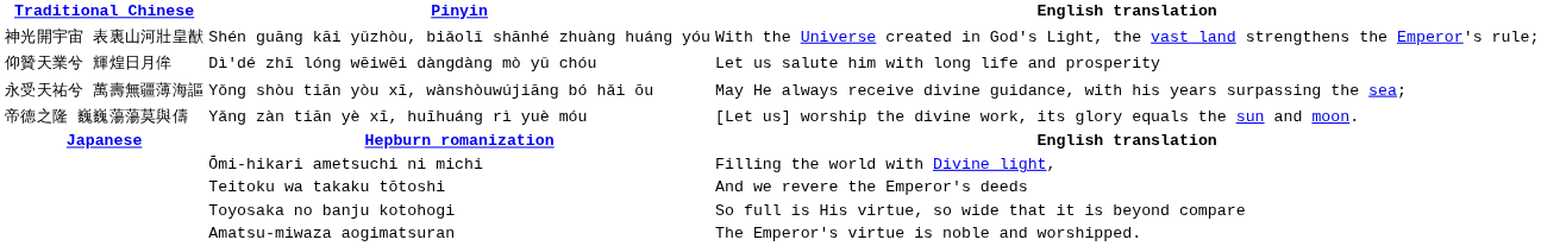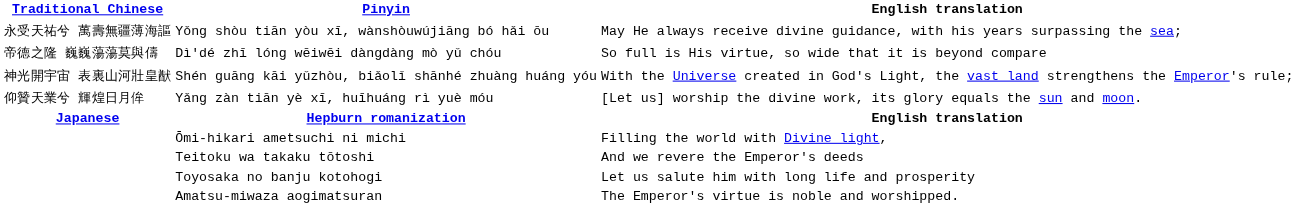 <table border="0">
 <tr>
 <th><a href='#'>Traditional Chinese</a></th>
 <th><a href='#'>Pinyin</a></th>
 <th>English translation</th>
+</tr>
+<tr>
+<td>永受天祐兮 萬壽無疆薄海謳</td>
+<td>Yǒng shòu tiān yòu xī, wànshòuwújiāng bó hǎi ōu</td>
+<td>May He always receive divine guidance, with his years surpassing the <a href='#'>sea</a>;</td>
+</tr>
+<tr>
+<td>帝德之隆 巍巍蕩蕩莫與儔</td>
+<td>Dì'dé zhī lóng wēiwēi dàngdàng mò yǔ chóu</td>
+<td>So full is His virtue, so wide that it is beyond compare</td>
 </tr>
 <tr>
 <td>神光開宇宙 表裏山河壯皇猷</td>
 <td>Shén guāng kāi yǔzhòu, biǎolǐ shānhé zhuàng huáng yóu</td>
 <td>With the <a href='#'>Universe</a> created in God's Light, the <a href='#'>vast land</a> strengthens the <a href='#'>Emperor</a>'s rule;</td>
 </tr>
 <tr>
 <td>仰贊天業兮 輝煌日月侔</td>
-<td>Dì'dé zhī lóng wēiwēi dàngdàng mò yǔ chóu</td>
-<td>Let us salute him with long life and prosperity</td>
-</tr>
-<tr>
-<td>永受天祐兮 萬壽無疆薄海謳</td>
-<td>Yǒng shòu tiān yòu xī, wànshòuwújiāng bó hǎi ōu</td>
-<td>May He always receive divine guidance, with his years surpassing the <a href='#'>sea</a>;</td>
-</tr>
-<tr>
-<td>帝德之隆 巍巍蕩蕩莫與儔</td>
 <td>Yǎng zàn tiān yè xī, huīhuáng rì yuè móu</td>
 <td>[Let us] worship the divine work, its glory equals the <a href='#'>sun</a> and <a href='#'>moon</a>.</td>
 </tr>
 <tr>
 <th><a href='#'>Japanese</a></th>
 <th><a href='#'>Hepburn romanization</a></th>
 <th>English translation</th>
 </tr>
 <tr>
 <td></td>
 <td>Ōmi-hikari ametsuchi ni michi</td>
 <td>Filling the world with <a href='#'>Divine light</a>,</td>
 </tr>
 <tr>
 <td></td>
 <td>Teitoku wa takaku tōtoshi</td>
 <td>And we revere the Emperor's deeds</td>
 </tr>
 <tr>
 <td></td>
 <td>Toyosaka no banju kotohogi</td>
-<td>So full is His virtue, so wide that it is beyond compare</td>
+<td>Let us salute him with long life and prosperity</td>
 </tr>
 <tr>
 <td></td>
 <td>Amatsu-miwaza aogimatsuran</td>
 <td>The Emperor's virtue is noble and worshipped.</td>
 </tr>
 </table>
